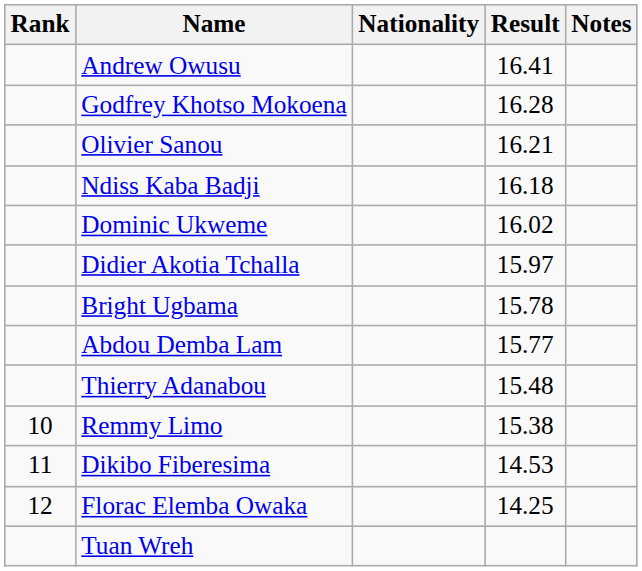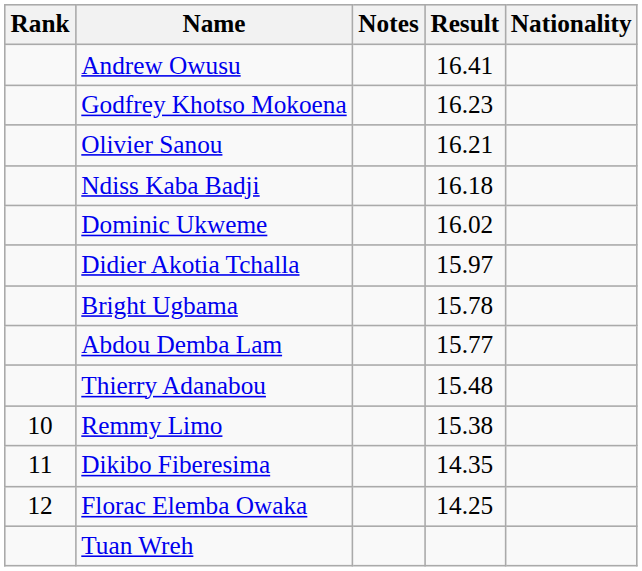 <table class="wikitable sortable" style="text-align:center">
 <tr>
 <th>Rank</th>
 <th>Name</th>
+<th>Notes</th>
+<th>Result</th>
 <th>Nationality</th>
-<th>Result</th>
-<th>Notes</th>
 </tr>
 <tr>
 <td></td>
 <td align=left><a href='#'>Andrew Owusu</a></td>
+<td></td>
+<td>16.41</td>
 <td align=left></td>
-<td>16.41</td>
-<td></td>
 </tr>
 <tr>
 <td></td>
 <td align=left><a href='#'>Godfrey Khotso Mokoena</a></td>
+<td></td>
+<td>16.23</td>
 <td align=left></td>
-<td>16.28</td>
-<td></td>
 </tr>
 <tr>
 <td></td>
 <td align=left><a href='#'>Olivier Sanou</a></td>
+<td></td>
+<td>16.21</td>
 <td align=left></td>
-<td>16.21</td>
-<td></td>
 </tr>
 <tr>
 <td></td>
 <td align=left><a href='#'>Ndiss Kaba Badji</a></td>
+<td></td>
+<td>16.18</td>
 <td align=left></td>
-<td>16.18</td>
-<td></td>
 </tr>
 <tr>
 <td></td>
 <td align=left><a href='#'>Dominic Ukweme</a></td>
+<td></td>
+<td>16.02</td>
 <td align=left></td>
-<td>16.02</td>
-<td></td>
 </tr>
 <tr>
 <td></td>
 <td align=left><a href='#'>Didier Akotia Tchalla</a></td>
+<td></td>
+<td>15.97</td>
 <td align=left></td>
-<td>15.97</td>
-<td></td>
 </tr>
 <tr>
 <td></td>
 <td align=left><a href='#'>Bright Ugbama</a></td>
+<td></td>
+<td>15.78</td>
 <td align=left></td>
-<td>15.78</td>
-<td></td>
 </tr>
 <tr>
 <td></td>
 <td align=left><a href='#'>Abdou Demba Lam</a></td>
+<td></td>
+<td>15.77</td>
 <td align=left></td>
-<td>15.77</td>
-<td></td>
 </tr>
 <tr>
 <td></td>
 <td align=left><a href='#'>Thierry Adanabou</a></td>
+<td></td>
+<td>15.48</td>
 <td align=left></td>
-<td>15.48</td>
-<td></td>
 </tr>
 <tr>
 <td>10</td>
 <td align=left><a href='#'>Remmy Limo</a></td>
+<td></td>
+<td>15.38</td>
 <td align=left></td>
-<td>15.38</td>
-<td></td>
 </tr>
 <tr>
 <td>11</td>
 <td align=left><a href='#'>Dikibo Fiberesima</a></td>
+<td></td>
+<td>14.35</td>
 <td align=left></td>
-<td>14.53</td>
-<td></td>
 </tr>
 <tr>
 <td>12</td>
 <td align=left><a href='#'>Florac Elemba Owaka</a></td>
+<td></td>
+<td>14.25</td>
 <td align=left></td>
-<td>14.25</td>
-<td></td>
 </tr>
 <tr>
 <td></td>
 <td align=left><a href='#'>Tuan Wreh</a></td>
-<td align=left></td>
 <td></td>
 <td></td>
+<td align=left></td>
 </tr>
 </table>
